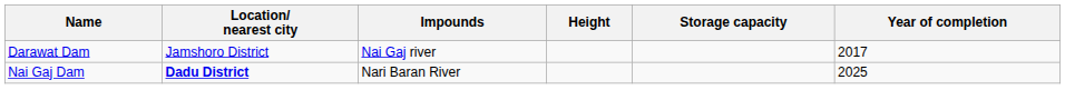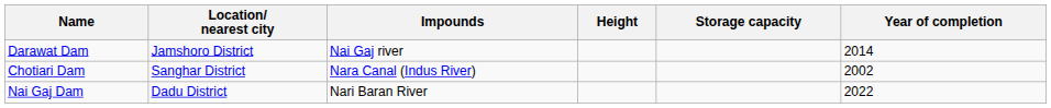 <table class="wikitable sortable" style="width:100%">
 <tr>
 <th>Name</th>
 <th>Location/<br>nearest city</th>
 <th>Impounds</th>
 <th>Height</th>
 <th>Storage capacity</th>
 <th>Year of completion</th>
 </tr>
 <tr>
 <td><a href='#'>Darawat Dam</a></td>
 <td><a href='#'>Jamshoro District</a></td>
 <td><a href='#'>Nai Gaj</a> river</td>
 <td></td>
 <td></td>
-<td>2017</td>
+<td>2014</td>
+</tr>
+<tr>
+<td><a href='#'>Chotiari Dam</a></td>
+<td><a href='#'>Sanghar District</a></td>
+<td><a href='#'>Nara Canal</a> (<a href='#'>Indus River</a>)</td>
+<td></td>
+<td></td>
+<td>2002</td>
 </tr>
 <tr>
 <td><a href='#'>Nai Gaj Dam</a></td>
-<td><strong><a href='#'>Dadu District</a></strong></td>
+<td><a href='#'>Dadu District</a></td>
 <td>Nari Baran River</td>
 <td></td>
 <td></td>
-<td>2025</td>
+<td>2022</td>
 </tr>
 </table>
